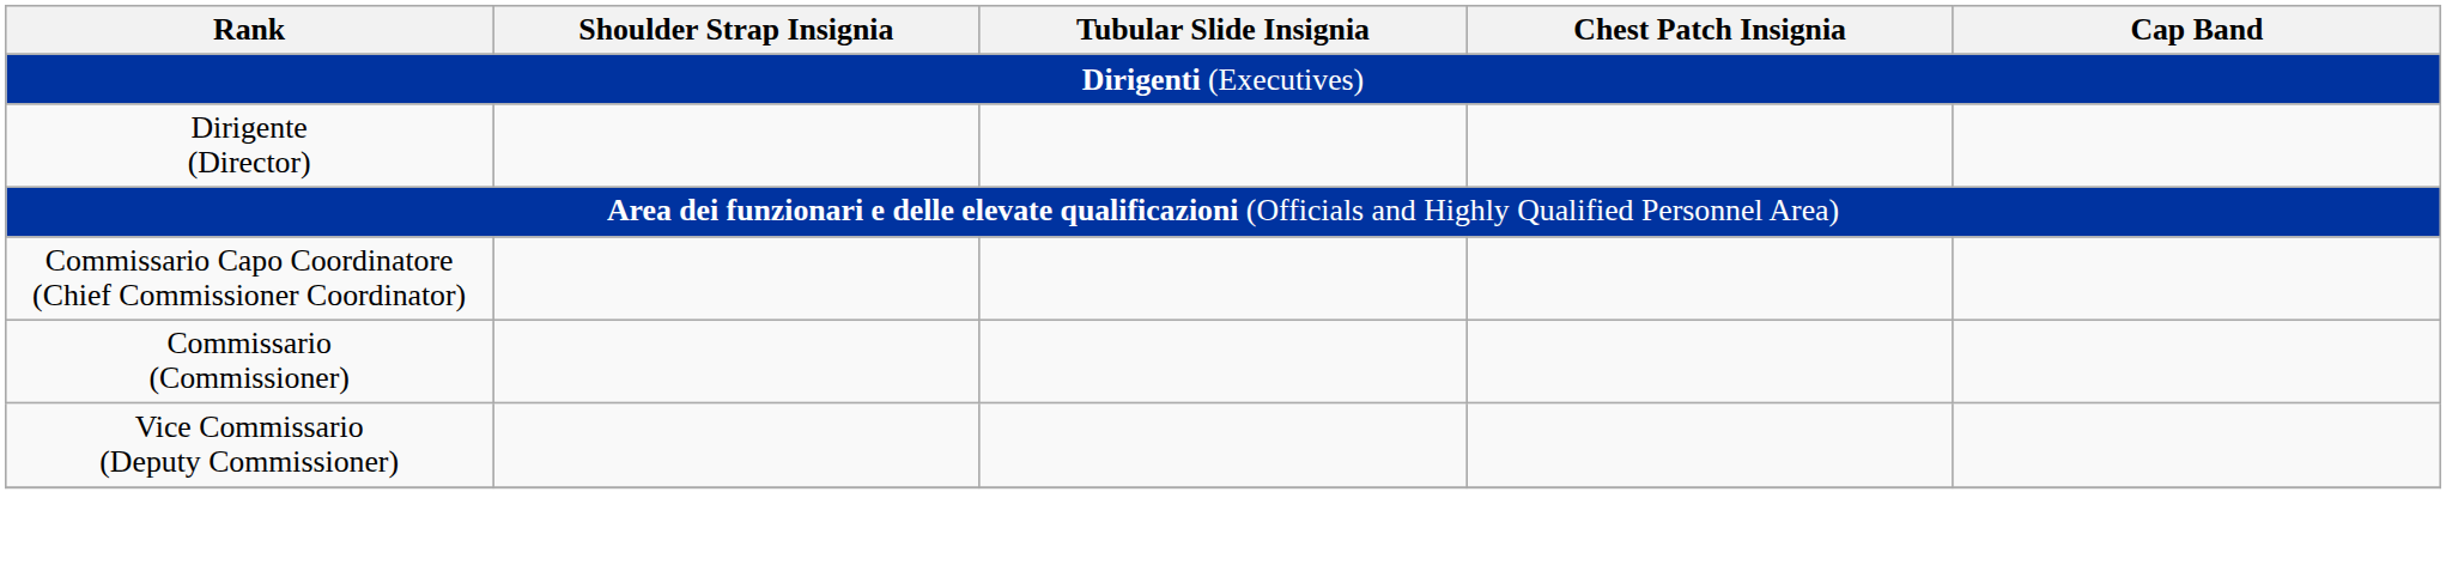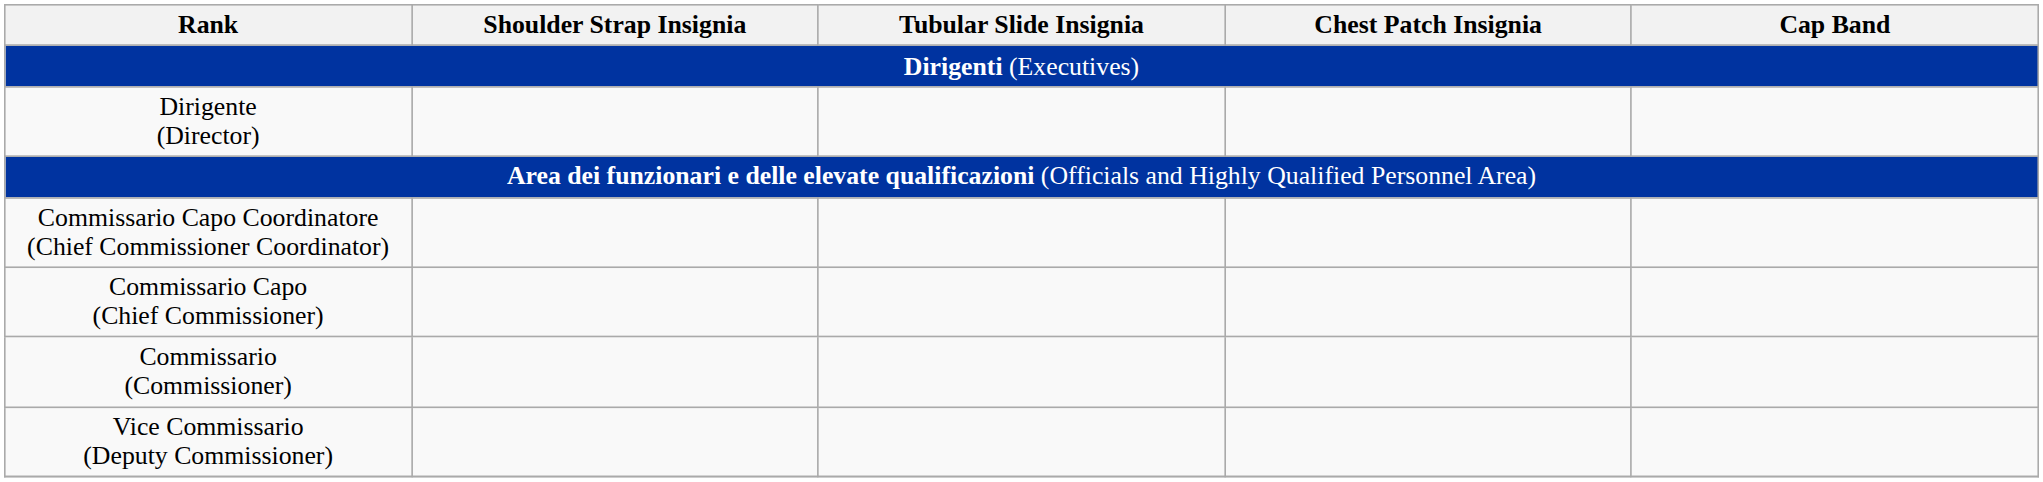 <table class="wikitable" width="100%">
 <tr align="center">
 <th width=16%>Rank</th>
 <th width=16%>Shoulder Strap Insignia</th>
 <th width=16%>Tubular Slide Insignia</th>
 <th width=16%>Chest Patch Insignia</th>
 <th width=16%>Cap Band</th>
 </tr>
 <tr align="center">
 <td colspan="5" bgcolor="#0033a0" style="color: white"><strong>Dirigenti</strong> (Executives)</td>
 </tr>
 <tr align="center">
 <td>Dirigente<br>(Director)</td>
 <td></td>
 <td></td>
 <td></td>
 <td></td>
 </tr>
 <tr align="center">
 <td colspan="5" bgcolor="#0033a0" style="color: white"><strong>Area dei funzionari e delle elevate qualificazioni</strong> (Officials and Highly Qualified Personnel Area)</td>
 </tr>
 <tr align="center">
 <td>Commissario Capo Coordinatore<br>(Chief Commissioner Coordinator)</td>
 <td></td>
 <td></td>
 <td></td>
 <td></td>
 </tr>
 <tr align="center">
+<td>Commissario Capo<br>(Chief Commissioner)</td>
+<td></td>
+<td></td>
+<td></td>
+<td></td>
+</tr>
+<tr align="center">
 <td>Commissario<br>(Commissioner)</td>
 <td></td>
 <td></td>
 <td></td>
 <td></td>
 </tr>
 <tr align="center">
 <td>Vice Commissario<br>(Deputy Commissioner)</td>
 <td></td>
 <td></td>
 <td></td>
 <td></td>
 </tr>
 <tr align="center">
 </tr>
 </table>
